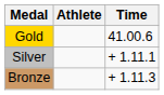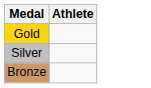 <table class="wikitable">
 <tr>
 <th>Medal</th>
 <th>Athlete</th>
-<th>Time</th>
 </tr>
 <tr>
 <td style="text-align:center;background-color:gold;">Gold</td>
 <td></td>
-<td>41.00.6</td>
 </tr>
 <tr>
 <td style="text-align:center;background-color:silver;">Silver</td>
 <td></td>
-<td>+ 1.11.1</td>
 </tr>
 <tr>
 <td style="text-align:center;background-color:#CC9966;">Bronze</td>
 <td></td>
-<td>+ 1.11.3</td>
 </tr>
 </table>
